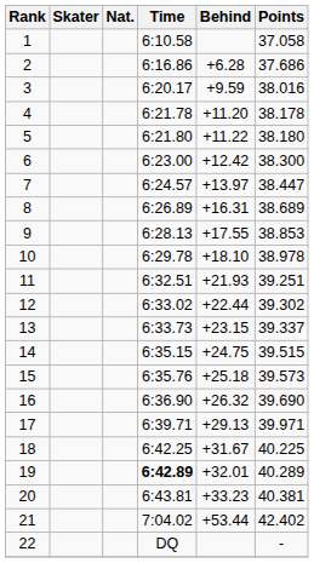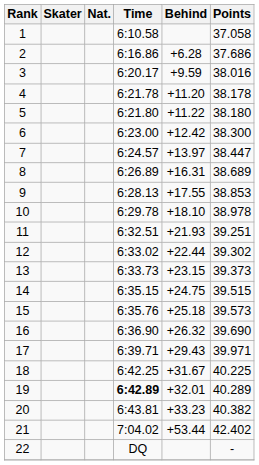 <table class="wikitable sortable" border="1" style="text-align:center">
 <tr>
 <th>Rank</th>
 <th>Skater</th>
 <th>Nat.</th>
 <th>Time</th>
 <th>Behind</th>
 <th>Points</th>
 </tr>
 <tr>
 <td>1</td>
 <td align=left></td>
 <td></td>
 <td>6:10.58</td>
 <td></td>
 <td>37.058</td>
 </tr>
 <tr>
 <td>2</td>
 <td align=left></td>
 <td></td>
 <td>6:16.86</td>
 <td>+6.28</td>
 <td>37.686</td>
 </tr>
 <tr>
 <td>3</td>
 <td align=left></td>
 <td></td>
 <td>6:20.17</td>
 <td>+9.59</td>
 <td>38.016</td>
 </tr>
 <tr>
 <td>4</td>
 <td align=left></td>
 <td></td>
 <td>6:21.78</td>
 <td>+11.20</td>
 <td>38.178</td>
 </tr>
 <tr>
 <td>5</td>
 <td align=left></td>
 <td></td>
 <td>6:21.80</td>
 <td>+11.22</td>
 <td>38.180</td>
 </tr>
 <tr>
 <td>6</td>
 <td align=left></td>
 <td></td>
 <td>6:23.00</td>
 <td>+12.42</td>
 <td>38.300</td>
 </tr>
 <tr>
 <td>7</td>
 <td align=left></td>
 <td></td>
 <td>6:24.57</td>
 <td>+13.97</td>
 <td>38.447</td>
 </tr>
 <tr>
 <td>8</td>
 <td align=left></td>
 <td></td>
 <td>6:26.89</td>
 <td>+16.31</td>
 <td>38.689</td>
 </tr>
 <tr>
 <td>9</td>
 <td align=left></td>
 <td></td>
 <td>6:28.13</td>
 <td>+17.55</td>
 <td>38.853</td>
 </tr>
 <tr>
 <td>10</td>
 <td align=left></td>
 <td></td>
 <td>6:29.78</td>
 <td>+18.10</td>
 <td>38.978</td>
 </tr>
 <tr>
 <td>11</td>
 <td align=left></td>
 <td></td>
 <td>6:32.51</td>
 <td>+21.93</td>
 <td>39.251</td>
 </tr>
 <tr>
 <td>12</td>
 <td align=left></td>
 <td></td>
 <td>6:33.02</td>
 <td>+22.44</td>
 <td>39.302</td>
 </tr>
 <tr>
 <td>13</td>
 <td align=left></td>
 <td></td>
 <td>6:33.73</td>
 <td>+23.15</td>
-<td>39.337</td>
+<td>39.373</td>
 </tr>
 <tr>
 <td>14</td>
 <td align=left></td>
 <td></td>
 <td>6:35.15</td>
 <td>+24.75</td>
 <td>39.515</td>
 </tr>
 <tr>
 <td>15</td>
 <td align=left></td>
 <td></td>
 <td>6:35.76</td>
 <td>+25.18</td>
 <td>39.573</td>
 </tr>
 <tr>
 <td>16</td>
 <td align=left></td>
 <td></td>
 <td>6:36.90</td>
 <td>+26.32</td>
 <td>39.690</td>
 </tr>
 <tr>
 <td>17</td>
 <td align=left></td>
 <td></td>
 <td>6:39.71</td>
-<td>+29.13</td>
+<td>+29.43</td>
 <td>39.971</td>
 </tr>
 <tr>
 <td>18</td>
 <td align=left></td>
 <td></td>
 <td>6:42.25</td>
 <td>+31.67</td>
 <td>40.225</td>
 </tr>
 <tr>
 <td>19</td>
 <td align=left></td>
 <td></td>
 <td><strong>6:42.89</strong></td>
 <td>+32.01</td>
 <td>40.289</td>
 </tr>
 <tr>
 <td>20</td>
 <td align=left></td>
 <td></td>
 <td>6:43.81</td>
 <td>+33.23</td>
-<td>40.381</td>
+<td>40.382</td>
 </tr>
 <tr>
 <td>21</td>
 <td align=left></td>
 <td></td>
 <td>7:04.02</td>
 <td>+53.44</td>
 <td>42.402</td>
 </tr>
 <tr>
 <td>22</td>
 <td align=left></td>
 <td></td>
 <td>DQ</td>
 <td></td>
 <td>-</td>
 </tr>
 <tr>
 </tr>
 </table>
